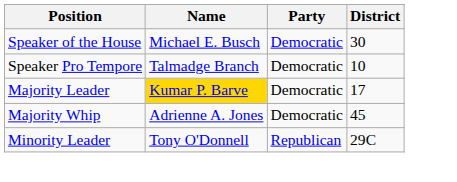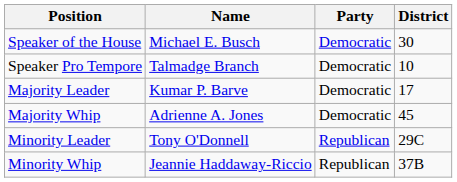 <table class="wikitable">
 <tr>
 <th>Position</th>
 <th>Name</th>
 <th>Party</th>
 <th>District</th>
 </tr>
 <tr>
 <td><a href='#'>Speaker of the House</a></td>
 <td><a href='#'>Michael E. Busch</a></td>
 <td><a href='#'>Democratic</a></td>
 <td>30</td>
 </tr>
 <tr>
 <td>Speaker <a href='#'>Pro Tempore</a></td>
 <td><a href='#'>Talmadge Branch</a></td>
 <td>Democratic</td>
 <td>10</td>
 </tr>
 <tr>
 <td><a href='#'>Majority Leader</a></td>
-<td style="background: gold;"><a href='#'>Kumar P. Barve</a></td>
+<td><a href='#'>Kumar P. Barve</a></td>
 <td>Democratic</td>
 <td>17</td>
 </tr>
 <tr>
 <td><a href='#'>Majority Whip</a></td>
 <td><a href='#'>Adrienne A. Jones</a></td>
 <td>Democratic</td>
 <td>45</td>
 </tr>
 <tr>
 <td><a href='#'>Minority Leader</a></td>
 <td><a href='#'>Tony O'Donnell</a></td>
 <td><a href='#'>Republican</a></td>
 <td>29C</td>
 </tr>
+<tr>
+<td><a href='#'>Minority Whip</a></td>
+<td><a href='#'>Jeannie Haddaway-Riccio</a></td>
+<td>Republican</td>
+<td>37B</td>
+</tr>
 </table>
